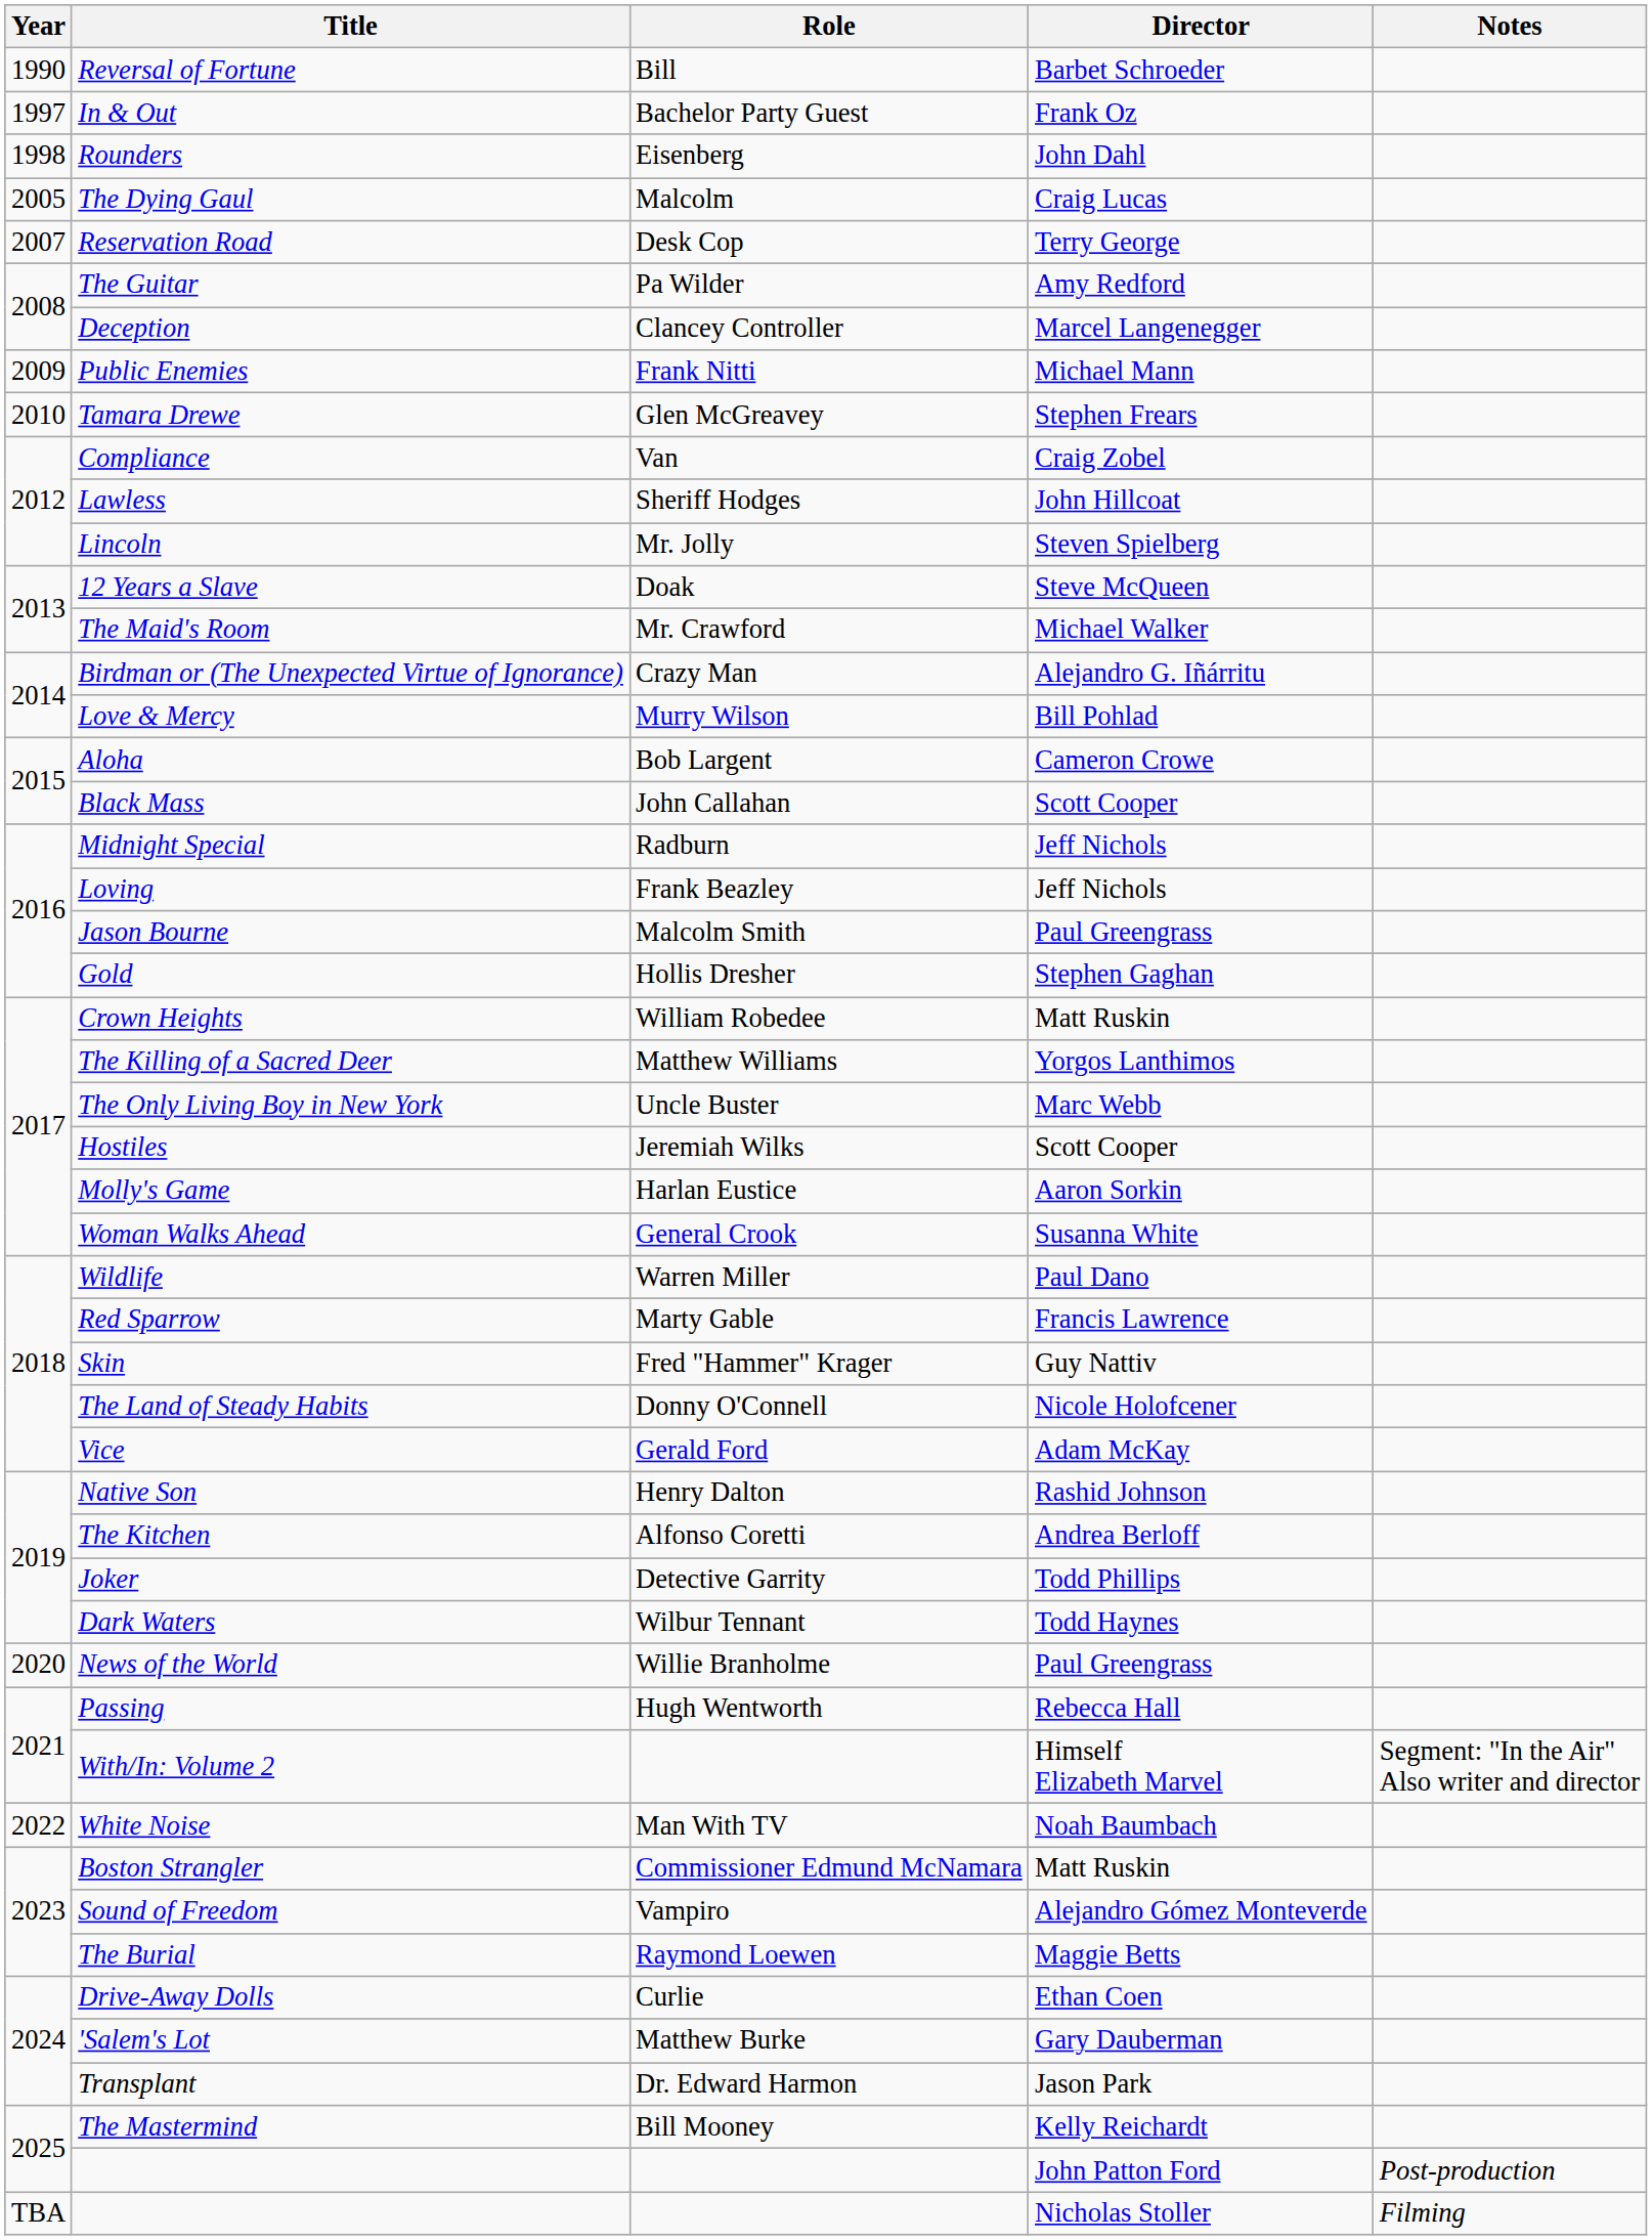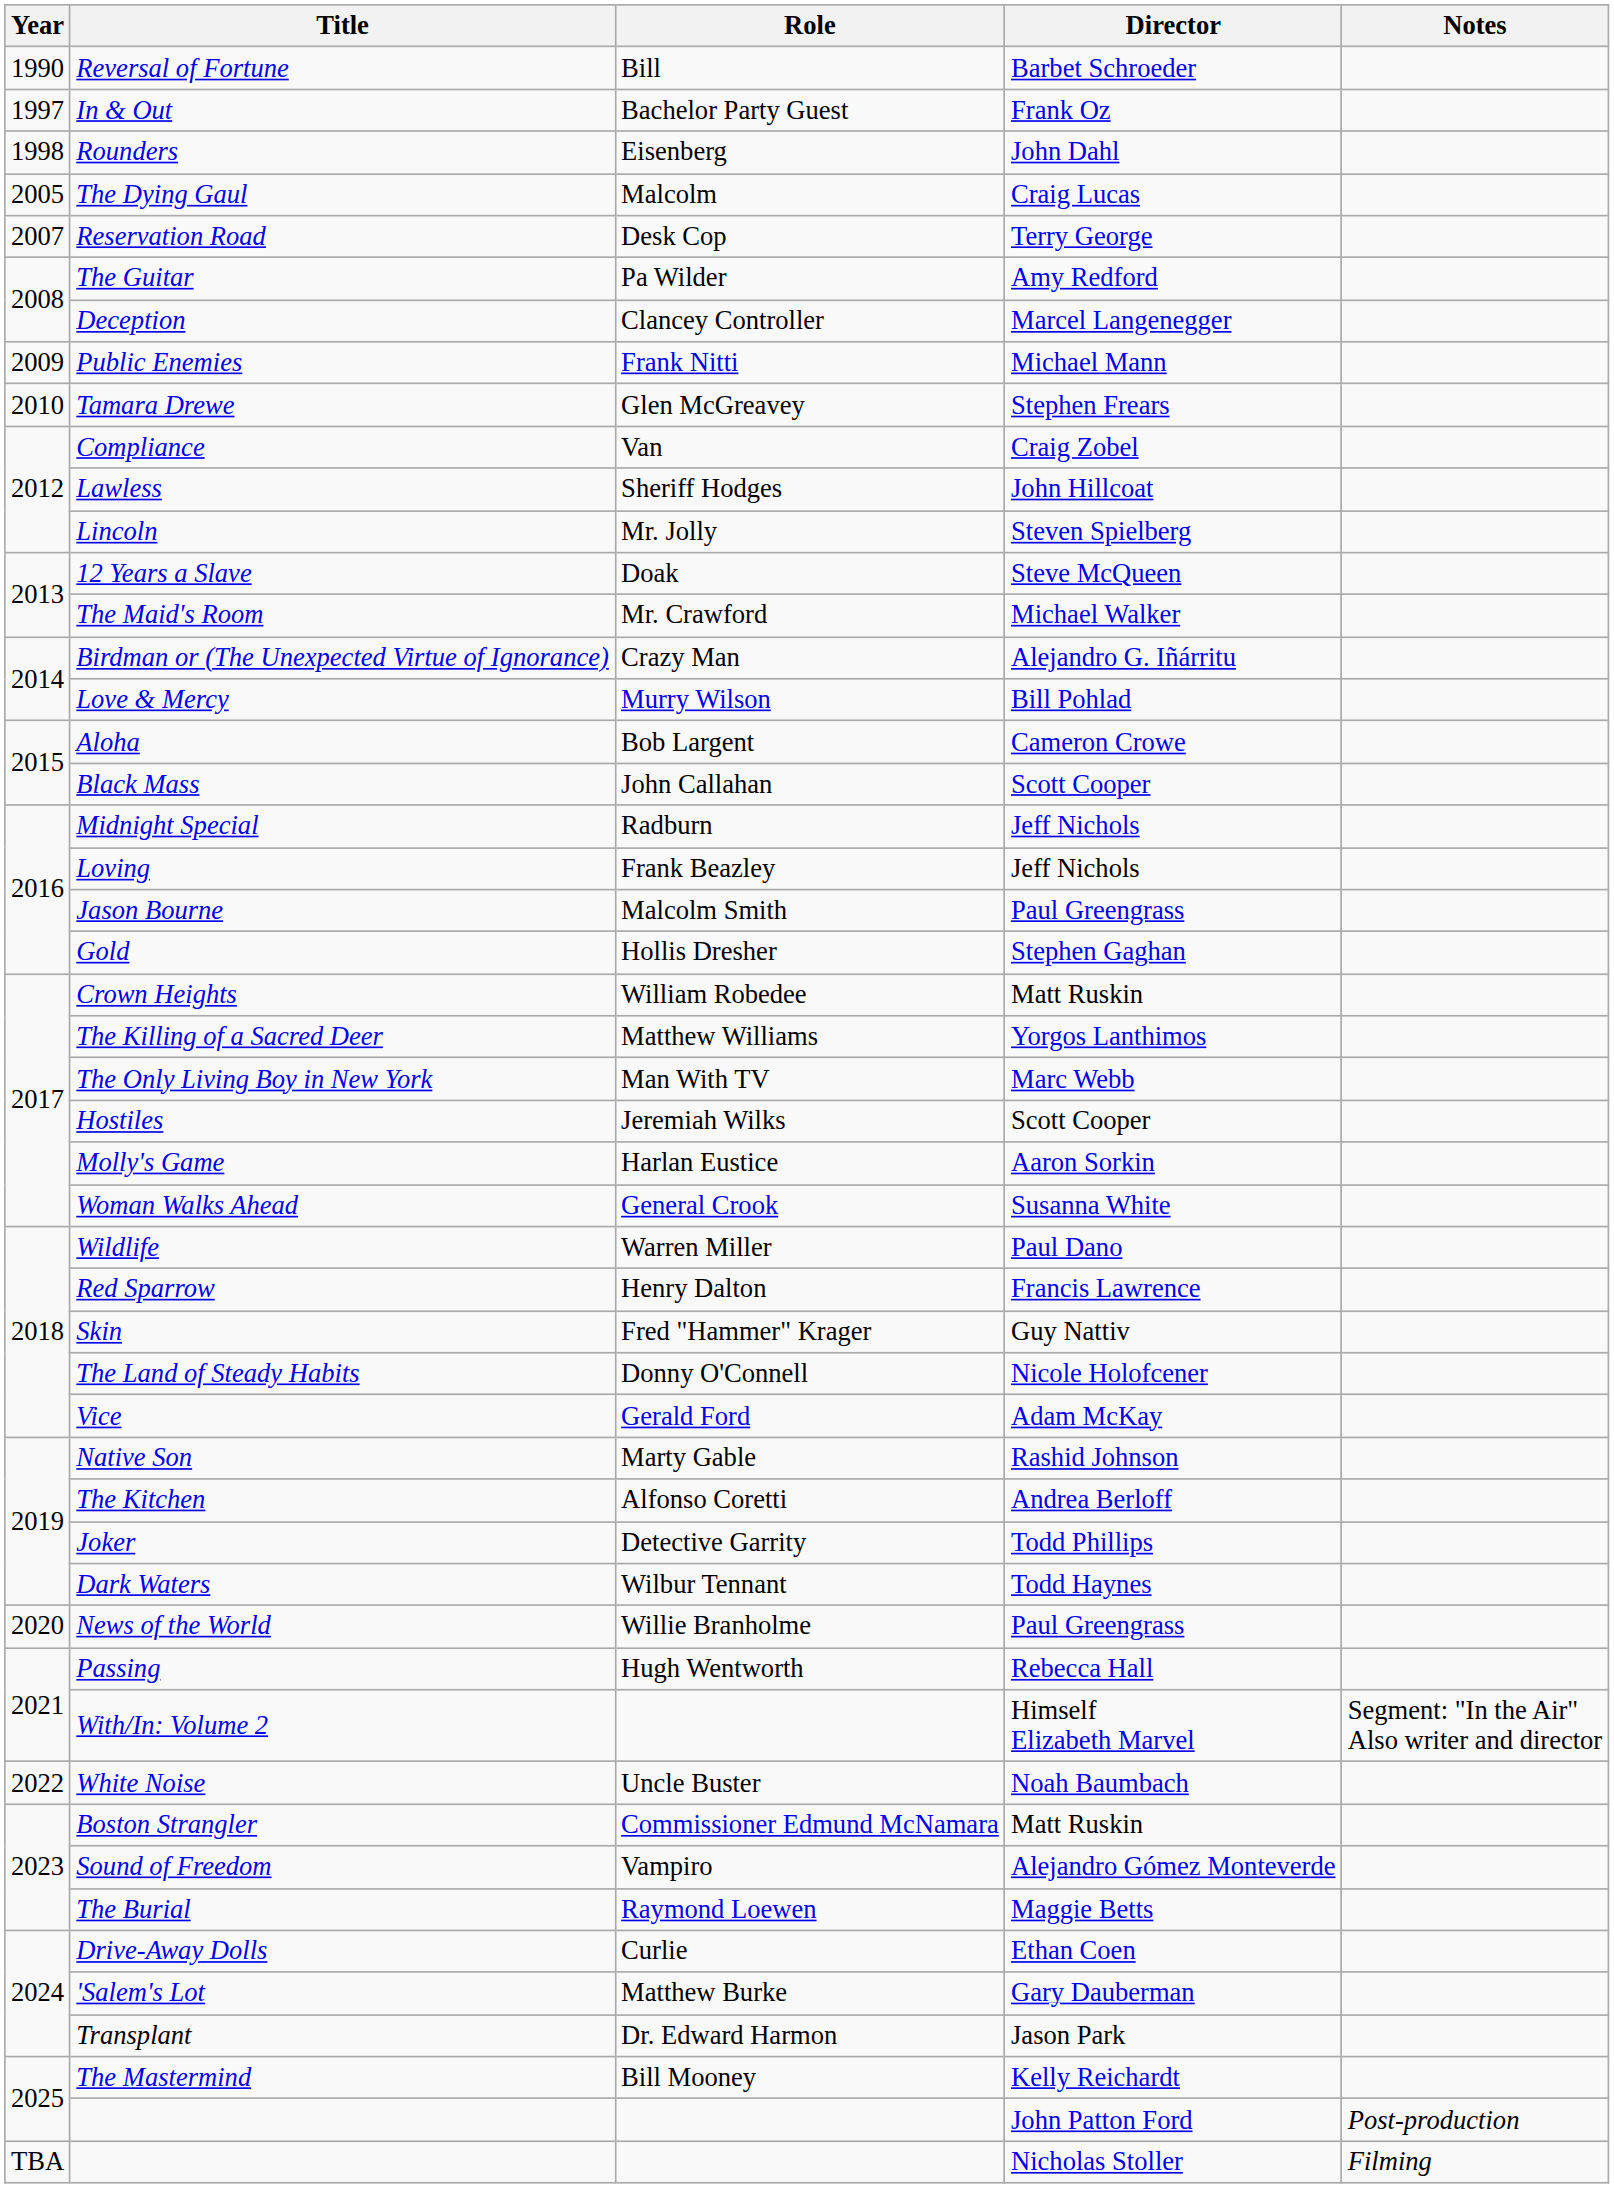 <table class="wikitable sortable">
 <tr>
 <th>Year</th>
 <th>Title</th>
 <th>Role</th>
 <th>Director</th>
 <th class="unsortable">Notes</th>
 </tr>
 <tr>
 <td>1990</td>
 <td><em><a href='#'>Reversal of Fortune</a></em></td>
 <td>Bill</td>
 <td><a href='#'>Barbet Schroeder</a></td>
 <td></td>
 </tr>
 <tr>
 <td>1997</td>
 <td><em><a href='#'>In & Out</a></em></td>
 <td>Bachelor Party Guest</td>
 <td><a href='#'>Frank Oz</a></td>
 <td></td>
 </tr>
 <tr>
 <td>1998</td>
 <td><em><a href='#'>Rounders</a></em></td>
 <td>Eisenberg</td>
 <td><a href='#'>John Dahl</a></td>
 <td></td>
 </tr>
 <tr>
 <td>2005</td>
 <td><em><a href='#'>The Dying Gaul</a></em></td>
 <td>Malcolm</td>
 <td><a href='#'>Craig Lucas</a></td>
 <td></td>
 </tr>
 <tr>
 <td>2007</td>
 <td><em><a href='#'>Reservation Road</a></em></td>
 <td>Desk Cop</td>
 <td><a href='#'>Terry George</a></td>
 <td></td>
 </tr>
 <tr>
 <td rowspan=2>2008</td>
 <td><em><a href='#'>The Guitar</a></em></td>
 <td>Pa Wilder</td>
 <td><a href='#'>Amy Redford</a></td>
 <td></td>
 </tr>
 <tr>
 <td><em><a href='#'>Deception</a></em></td>
 <td>Clancey Controller</td>
 <td><a href='#'>Marcel Langenegger</a></td>
 <td></td>
 </tr>
 <tr>
 <td>2009</td>
 <td><em><a href='#'>Public Enemies</a></em></td>
 <td><a href='#'>Frank Nitti</a></td>
 <td><a href='#'>Michael Mann</a></td>
 <td></td>
 </tr>
 <tr>
 <td>2010</td>
 <td><em><a href='#'>Tamara Drewe</a></em></td>
 <td>Glen McGreavey</td>
 <td><a href='#'>Stephen Frears</a></td>
 <td></td>
 </tr>
 <tr>
 <td rowspan=3>2012</td>
 <td><em><a href='#'>Compliance</a></em></td>
 <td>Van</td>
 <td><a href='#'>Craig Zobel</a></td>
 <td></td>
 </tr>
 <tr>
 <td><em><a href='#'>Lawless</a></em></td>
 <td>Sheriff Hodges</td>
 <td><a href='#'>John Hillcoat</a></td>
 <td></td>
 </tr>
 <tr>
 <td><em><a href='#'>Lincoln</a></em></td>
 <td>Mr. Jolly</td>
 <td><a href='#'>Steven Spielberg</a></td>
 <td></td>
 </tr>
 <tr>
 <td rowspan=2>2013</td>
 <td><em><a href='#'>12 Years a Slave</a></em></td>
 <td>Doak</td>
 <td><a href='#'>Steve McQueen</a></td>
 <td></td>
 </tr>
 <tr>
 <td><em><a href='#'>The Maid's Room</a></em></td>
 <td>Mr. Crawford</td>
 <td><a href='#'>Michael Walker</a></td>
 <td></td>
 </tr>
 <tr>
 <td rowspan=2>2014</td>
 <td><em><a href='#'>Birdman or (The Unexpected Virtue of Ignorance)</a></em></td>
 <td>Crazy Man</td>
 <td><a href='#'>Alejandro G. Iñárritu</a></td>
 <td></td>
 </tr>
 <tr>
 <td><em><a href='#'>Love & Mercy</a></em></td>
 <td><a href='#'>Murry Wilson</a></td>
 <td><a href='#'>Bill Pohlad</a></td>
 <td></td>
 </tr>
 <tr>
 <td rowspan=2>2015</td>
 <td><em><a href='#'>Aloha</a></em></td>
 <td>Bob Largent</td>
 <td><a href='#'>Cameron Crowe</a></td>
 <td></td>
 </tr>
 <tr>
 <td><em><a href='#'>Black Mass</a></em></td>
 <td>John Callahan</td>
 <td><a href='#'>Scott Cooper</a></td>
 <td></td>
 </tr>
 <tr>
 <td rowspan=4>2016</td>
 <td><em><a href='#'>Midnight Special</a></em></td>
 <td>Radburn</td>
 <td><a href='#'>Jeff Nichols</a></td>
 <td></td>
 </tr>
 <tr>
 <td><em><a href='#'>Loving</a></em></td>
 <td>Frank Beazley</td>
 <td>Jeff Nichols</td>
 <td></td>
 </tr>
 <tr>
 <td><em><a href='#'>Jason Bourne</a></em></td>
 <td>Malcolm Smith</td>
 <td><a href='#'>Paul Greengrass</a></td>
 <td></td>
 </tr>
 <tr>
 <td><em><a href='#'>Gold</a></em></td>
 <td>Hollis Dresher</td>
 <td><a href='#'>Stephen Gaghan</a></td>
 <td></td>
 </tr>
 <tr>
 <td rowspan=6>2017</td>
 <td><em><a href='#'>Crown Heights</a></em></td>
 <td>William Robedee</td>
 <td>Matt Ruskin</td>
 <td></td>
 </tr>
 <tr>
 <td><em><a href='#'>The Killing of a Sacred Deer</a></em></td>
 <td>Matthew Williams</td>
 <td><a href='#'>Yorgos Lanthimos</a></td>
 <td></td>
 </tr>
 <tr>
 <td><em><a href='#'>The Only Living Boy in New York</a></em></td>
-<td>Uncle Buster</td>
+<td>Man With TV</td>
 <td><a href='#'>Marc Webb</a></td>
 <td></td>
 </tr>
 <tr>
 <td><em><a href='#'>Hostiles</a></em></td>
 <td>Jeremiah Wilks</td>
 <td>Scott Cooper</td>
 <td></td>
 </tr>
 <tr>
 <td><em><a href='#'>Molly's Game</a></em></td>
 <td>Harlan Eustice</td>
 <td><a href='#'>Aaron Sorkin</a></td>
 <td></td>
 </tr>
 <tr>
 <td><em><a href='#'>Woman Walks Ahead</a></em></td>
 <td><a href='#'>General Crook</a></td>
 <td><a href='#'>Susanna White</a></td>
 <td></td>
 </tr>
 <tr>
 <td rowspan=5>2018</td>
 <td><em><a href='#'>Wildlife</a></em></td>
 <td>Warren Miller</td>
 <td><a href='#'>Paul Dano</a></td>
 <td></td>
 </tr>
 <tr>
 <td><em><a href='#'>Red Sparrow</a></em></td>
-<td>Marty Gable</td>
+<td>Henry Dalton</td>
 <td><a href='#'>Francis Lawrence</a></td>
 <td></td>
 </tr>
 <tr>
 <td><em><a href='#'>Skin</a></em></td>
 <td>Fred "Hammer" Krager</td>
 <td>Guy Nattiv</td>
 <td></td>
 </tr>
 <tr>
 <td><em><a href='#'>The Land of Steady Habits</a></em></td>
 <td>Donny O'Connell</td>
 <td><a href='#'>Nicole Holofcener</a></td>
 <td></td>
 </tr>
 <tr>
 <td><em><a href='#'>Vice</a></em></td>
 <td><a href='#'>Gerald Ford</a></td>
 <td><a href='#'>Adam McKay</a></td>
 <td></td>
 </tr>
 <tr>
 <td rowspan=4>2019</td>
 <td><em><a href='#'>Native Son</a></em></td>
-<td>Henry Dalton</td>
+<td>Marty Gable</td>
 <td><a href='#'>Rashid Johnson</a></td>
 <td></td>
 </tr>
 <tr>
 <td><em><a href='#'>The Kitchen</a></em></td>
 <td>Alfonso Coretti</td>
 <td><a href='#'>Andrea Berloff</a></td>
 <td></td>
 </tr>
 <tr>
 <td><em><a href='#'>Joker</a></em></td>
 <td>Detective Garrity</td>
 <td><a href='#'>Todd Phillips</a></td>
 <td></td>
 </tr>
 <tr>
 <td><em><a href='#'>Dark Waters</a></em></td>
 <td>Wilbur Tennant</td>
 <td><a href='#'>Todd Haynes</a></td>
 <td></td>
 </tr>
 <tr>
 <td>2020</td>
 <td><em><a href='#'>News of the World</a></em></td>
 <td>Willie Branholme</td>
 <td><a href='#'>Paul Greengrass</a></td>
 <td></td>
 </tr>
 <tr>
 <td rowspan=2>2021</td>
 <td><em><a href='#'>Passing</a></em></td>
 <td>Hugh Wentworth</td>
 <td><a href='#'>Rebecca Hall</a></td>
 <td></td>
 </tr>
 <tr>
 <td><em><a href='#'>With/In: Volume 2</a></em></td>
 <td></td>
 <td>Himself<br><a href='#'>Elizabeth Marvel</a></td>
 <td>Segment: "In the Air" <br>Also writer and director</td>
 </tr>
 <tr>
 <td>2022</td>
 <td><em><a href='#'>White Noise</a></em></td>
-<td>Man With TV</td>
+<td>Uncle Buster</td>
 <td><a href='#'>Noah Baumbach</a></td>
 <td></td>
 </tr>
 <tr>
 <td rowspan=3>2023</td>
 <td><em><a href='#'>Boston Strangler</a></em></td>
 <td><a href='#'>Commissioner Edmund McNamara</a></td>
 <td>Matt Ruskin</td>
 <td></td>
 </tr>
 <tr>
 <td><em><a href='#'>Sound of Freedom</a></em></td>
 <td>Vampiro</td>
 <td><a href='#'>Alejandro Gómez Monteverde</a></td>
 <td></td>
 </tr>
 <tr>
 <td><em><a href='#'>The Burial</a></em></td>
 <td><a href='#'>Raymond Loewen</a></td>
 <td><a href='#'>Maggie Betts</a></td>
 <td></td>
 </tr>
 <tr>
 <td rowspan=3>2024</td>
 <td><em><a href='#'>Drive-Away Dolls</a></em></td>
 <td>Curlie</td>
 <td><a href='#'>Ethan Coen</a></td>
 <td></td>
 </tr>
 <tr>
 <td><em><a href='#'>'Salem's Lot</a></em></td>
 <td>Matthew Burke</td>
 <td><a href='#'>Gary Dauberman</a></td>
 <td></td>
 </tr>
 <tr>
 <td><em>Transplant</em></td>
 <td>Dr. Edward Harmon</td>
 <td>Jason Park</td>
 <td></td>
 </tr>
 <tr>
 <td rowspan=2>2025</td>
 <td><em><a href='#'>The Mastermind</a></em></td>
 <td>Bill Mooney</td>
 <td><a href='#'>Kelly Reichardt</a></td>
 <td></td>
 </tr>
 <tr>
 <td></td>
 <td></td>
 <td><a href='#'>John Patton Ford</a></td>
 <td><em>Post-production</em></td>
 </tr>
 <tr>
 <td>TBA</td>
 <td></td>
 <td></td>
 <td><a href='#'>Nicholas Stoller</a></td>
 <td><em>Filming</em></td>
 </tr>
 </table>
